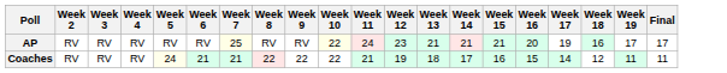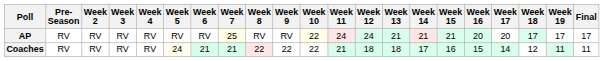 <table class="wikitable" style="white-space:nowrap;font-size:90%">
 <tr>
 <th>Poll</th>
+<th>Pre-<br>Season</th>
 <th>Week<br>2</th>
 <th>Week<br>3</th>
 <th>Week<br>4</th>
 <th>Week<br>5</th>
 <th>Week<br>6</th>
 <th>Week<br>7</th>
 <th>Week<br>8</th>
 <th>Week<br>9</th>
 <th>Week<br>10</th>
 <th>Week<br>11</th>
 <th>Week<br>12</th>
 <th>Week<br>13</th>
 <th>Week<br>14</th>
 <th>Week<br>15</th>
 <th>Week<br>16</th>
 <th>Week<br>17</th>
 <th>Week<br>18</th>
 <th>Week<br>19</th>
 <th>Final</th>
 </tr>
 <tr style="text-align:center;">
 <th>AP</th>
 <td style="background:#FFF;">RV</td>
 <td style="background:#FFF;">RV</td>
 <td style="background:#FFF;">RV</td>
 <td style="background:#FFF;">RV</td>
 <td style="background:#FFF;">RV</td>
+<td style="background:#FFF;">RV</td>
 <td style="background:#FFFFE6;">25</td>
 <td style="background:#FFF;">RV</td>
 <td style="background:#FFF;">RV</td>
 <td style="background:#FFFFE6;">22</td>
 <td style="background:#FFE6E6;">24</td>
-<td style="background:#D8FFEB;">23</td>
+<td style="background:#D8FFEB;">24</td>
 <td style="background:#D8FFEB;">21</td>
 <td style="background:#FFE6E6;">21</td>
 <td style="background:#D8FFEB;">21</td>
 <td style="background:#D8FFEB;">20</td>
-<td style="background:#FFF;">19</td>
-<td style="background:#D8FFEB;">16</td>
+<td style="background:#FFF;">20</td>
+<td style="background:#D8FFEB;">17</td>
 <td style="background:#FFF;">17</td>
 <td style="background:#FFF;">17</td>
 </tr>
 <tr style="text-align:center;">
 <th>Coaches</th>
+<td style="background:#FFF;">RV</td>
 <td style="background:#FFF;">RV</td>
 <td style="background:#FFF;">RV</td>
 <td style="background:#FFF;">RV</td>
 <td style="background:#FFFFEB;">24</td>
 <td style="background:#D8FFEB;">21</td>
 <td style="background:#D8FFEB;">21</td>
 <td style="background:#FFE6E6;">22</td>
 <td style="background:#FFF;">22</td>
 <td style="background:#FFF;">22</td>
 <td style="background:#D8FFEB;">21</td>
-<td style="background:#D8FFEB;">19</td>
+<td style="background:#D8FFEB;">18</td>
 <td style="background:#D8FFEB;">18</td>
 <td style="background:#D8FFEB;">17</td>
 <td style="background:#D8FFEB;">16</td>
 <td style="background:#D8FFEB;">15</td>
 <td style="background:#D8FFEB;">14</td>
 <td style="background:#FFF;">12</td>
 <td style="background:#D8FFEB;">11</td>
 <td style="background:#FFF;">11</td>
 </tr>
 </table>
